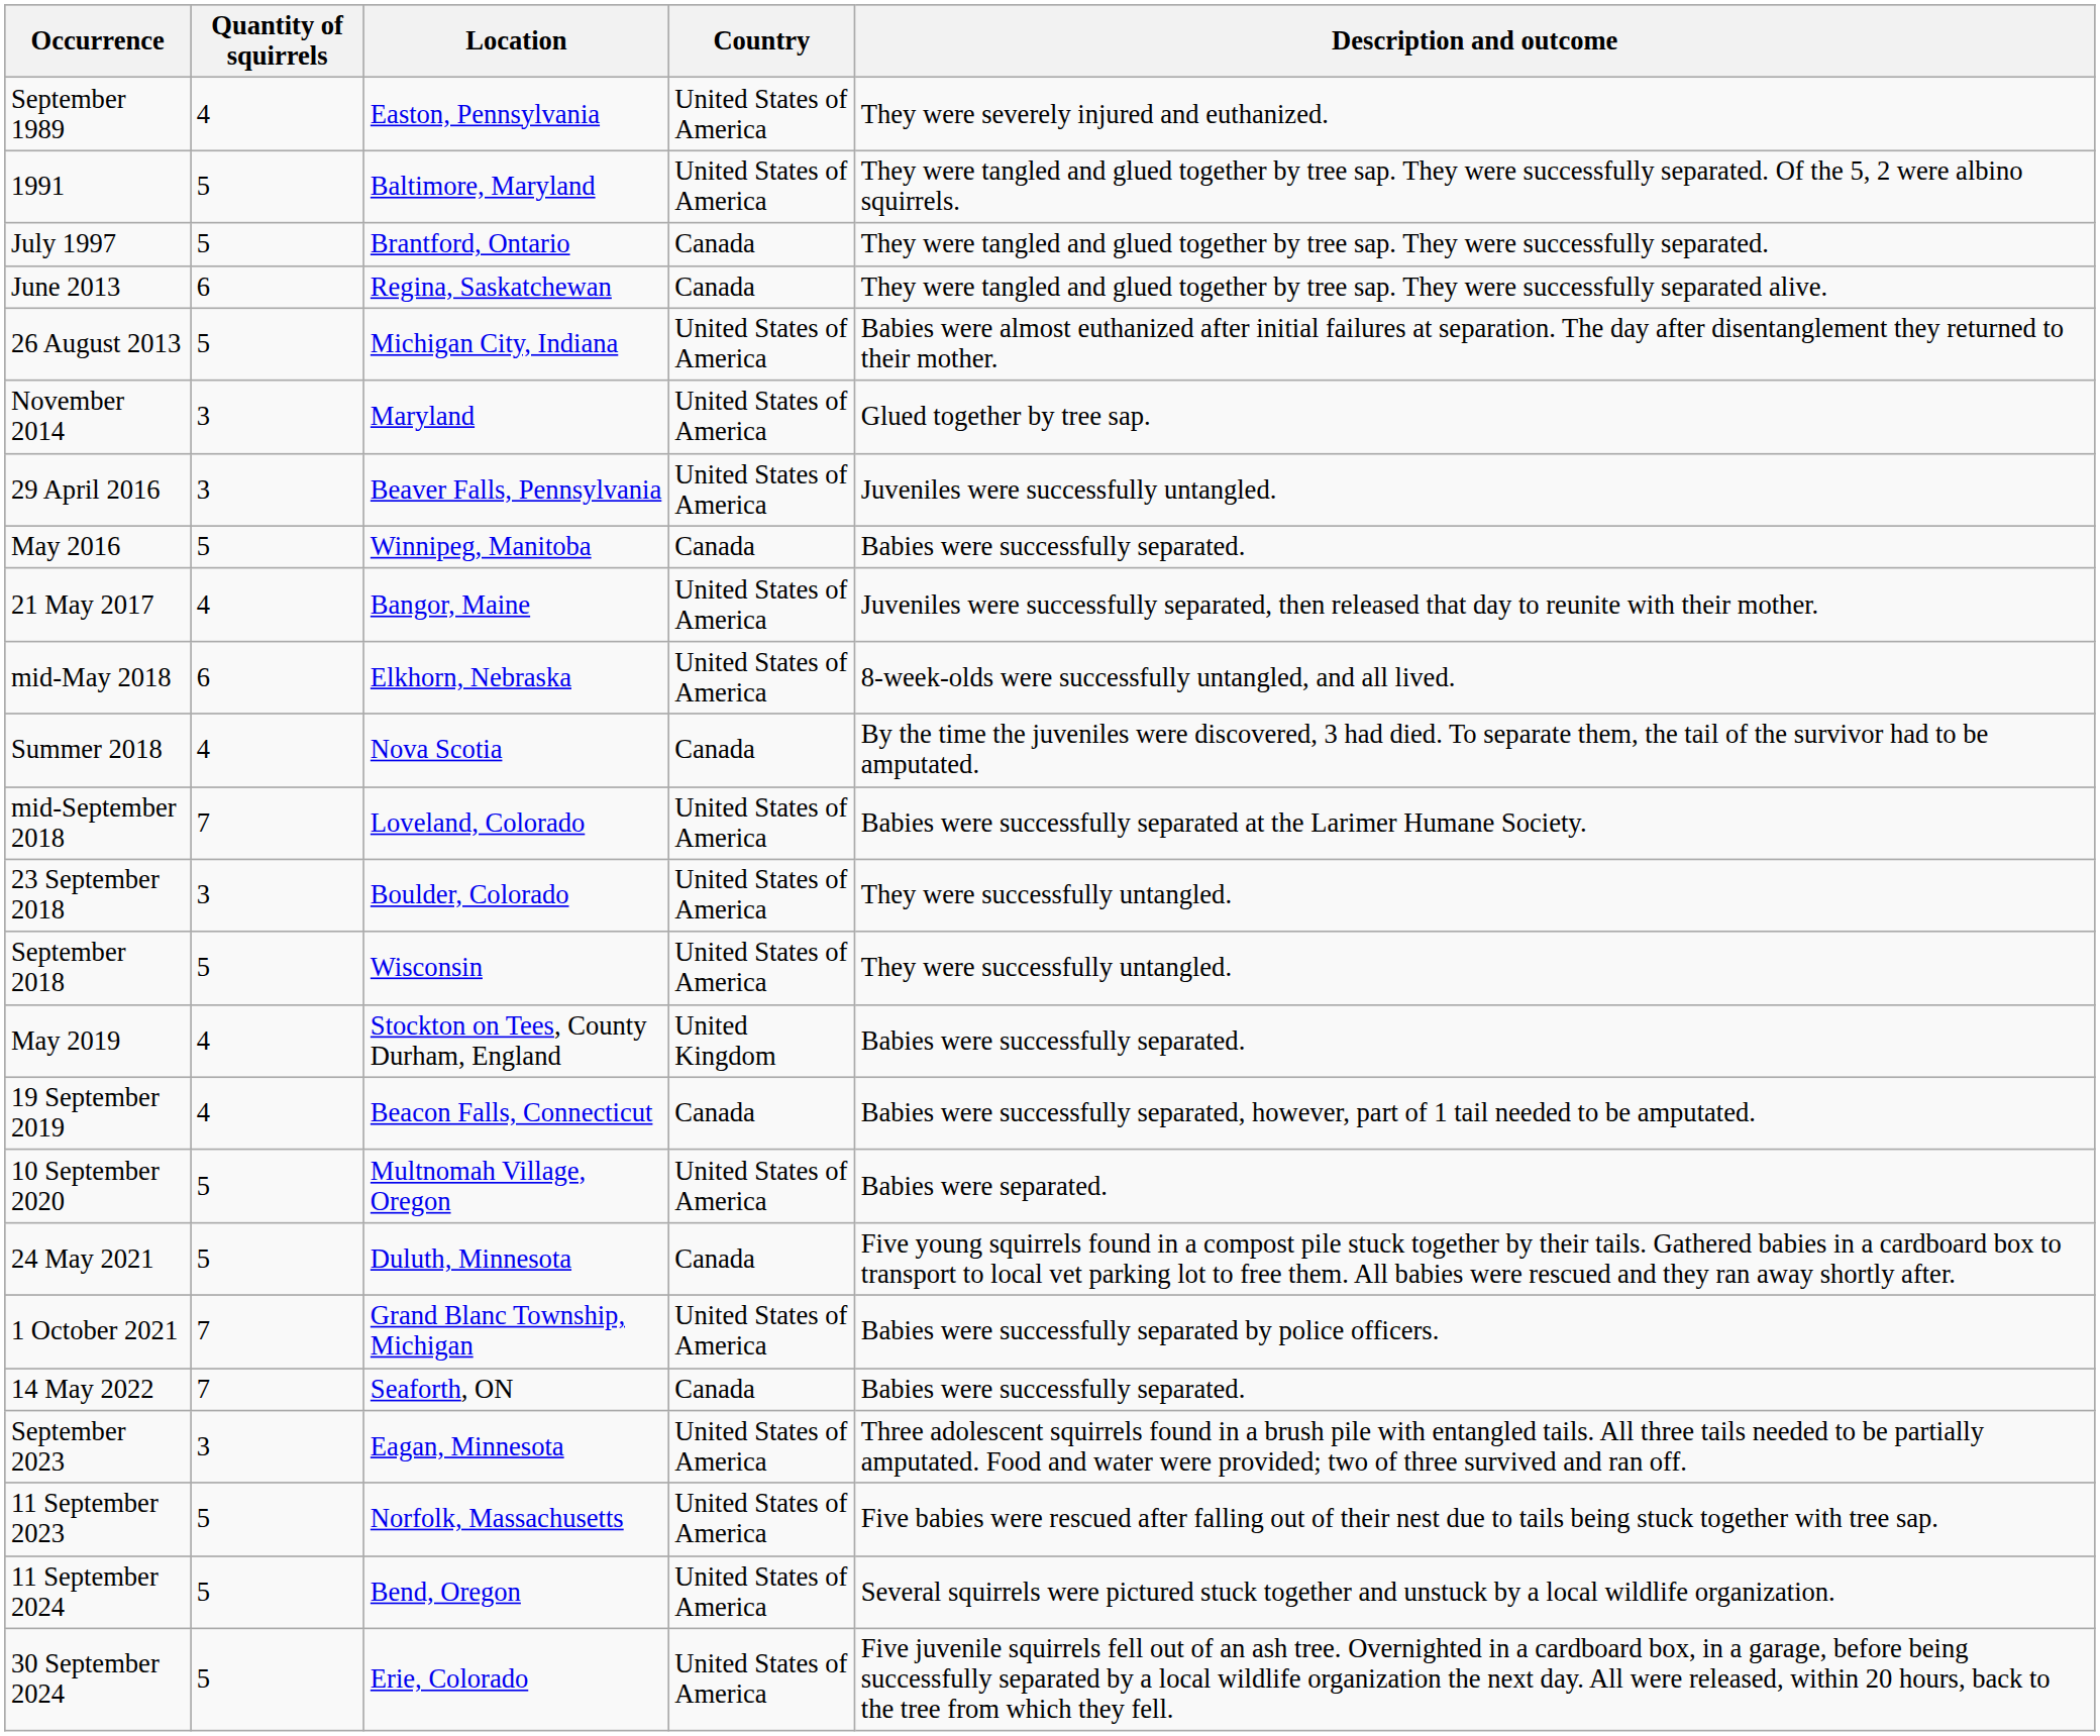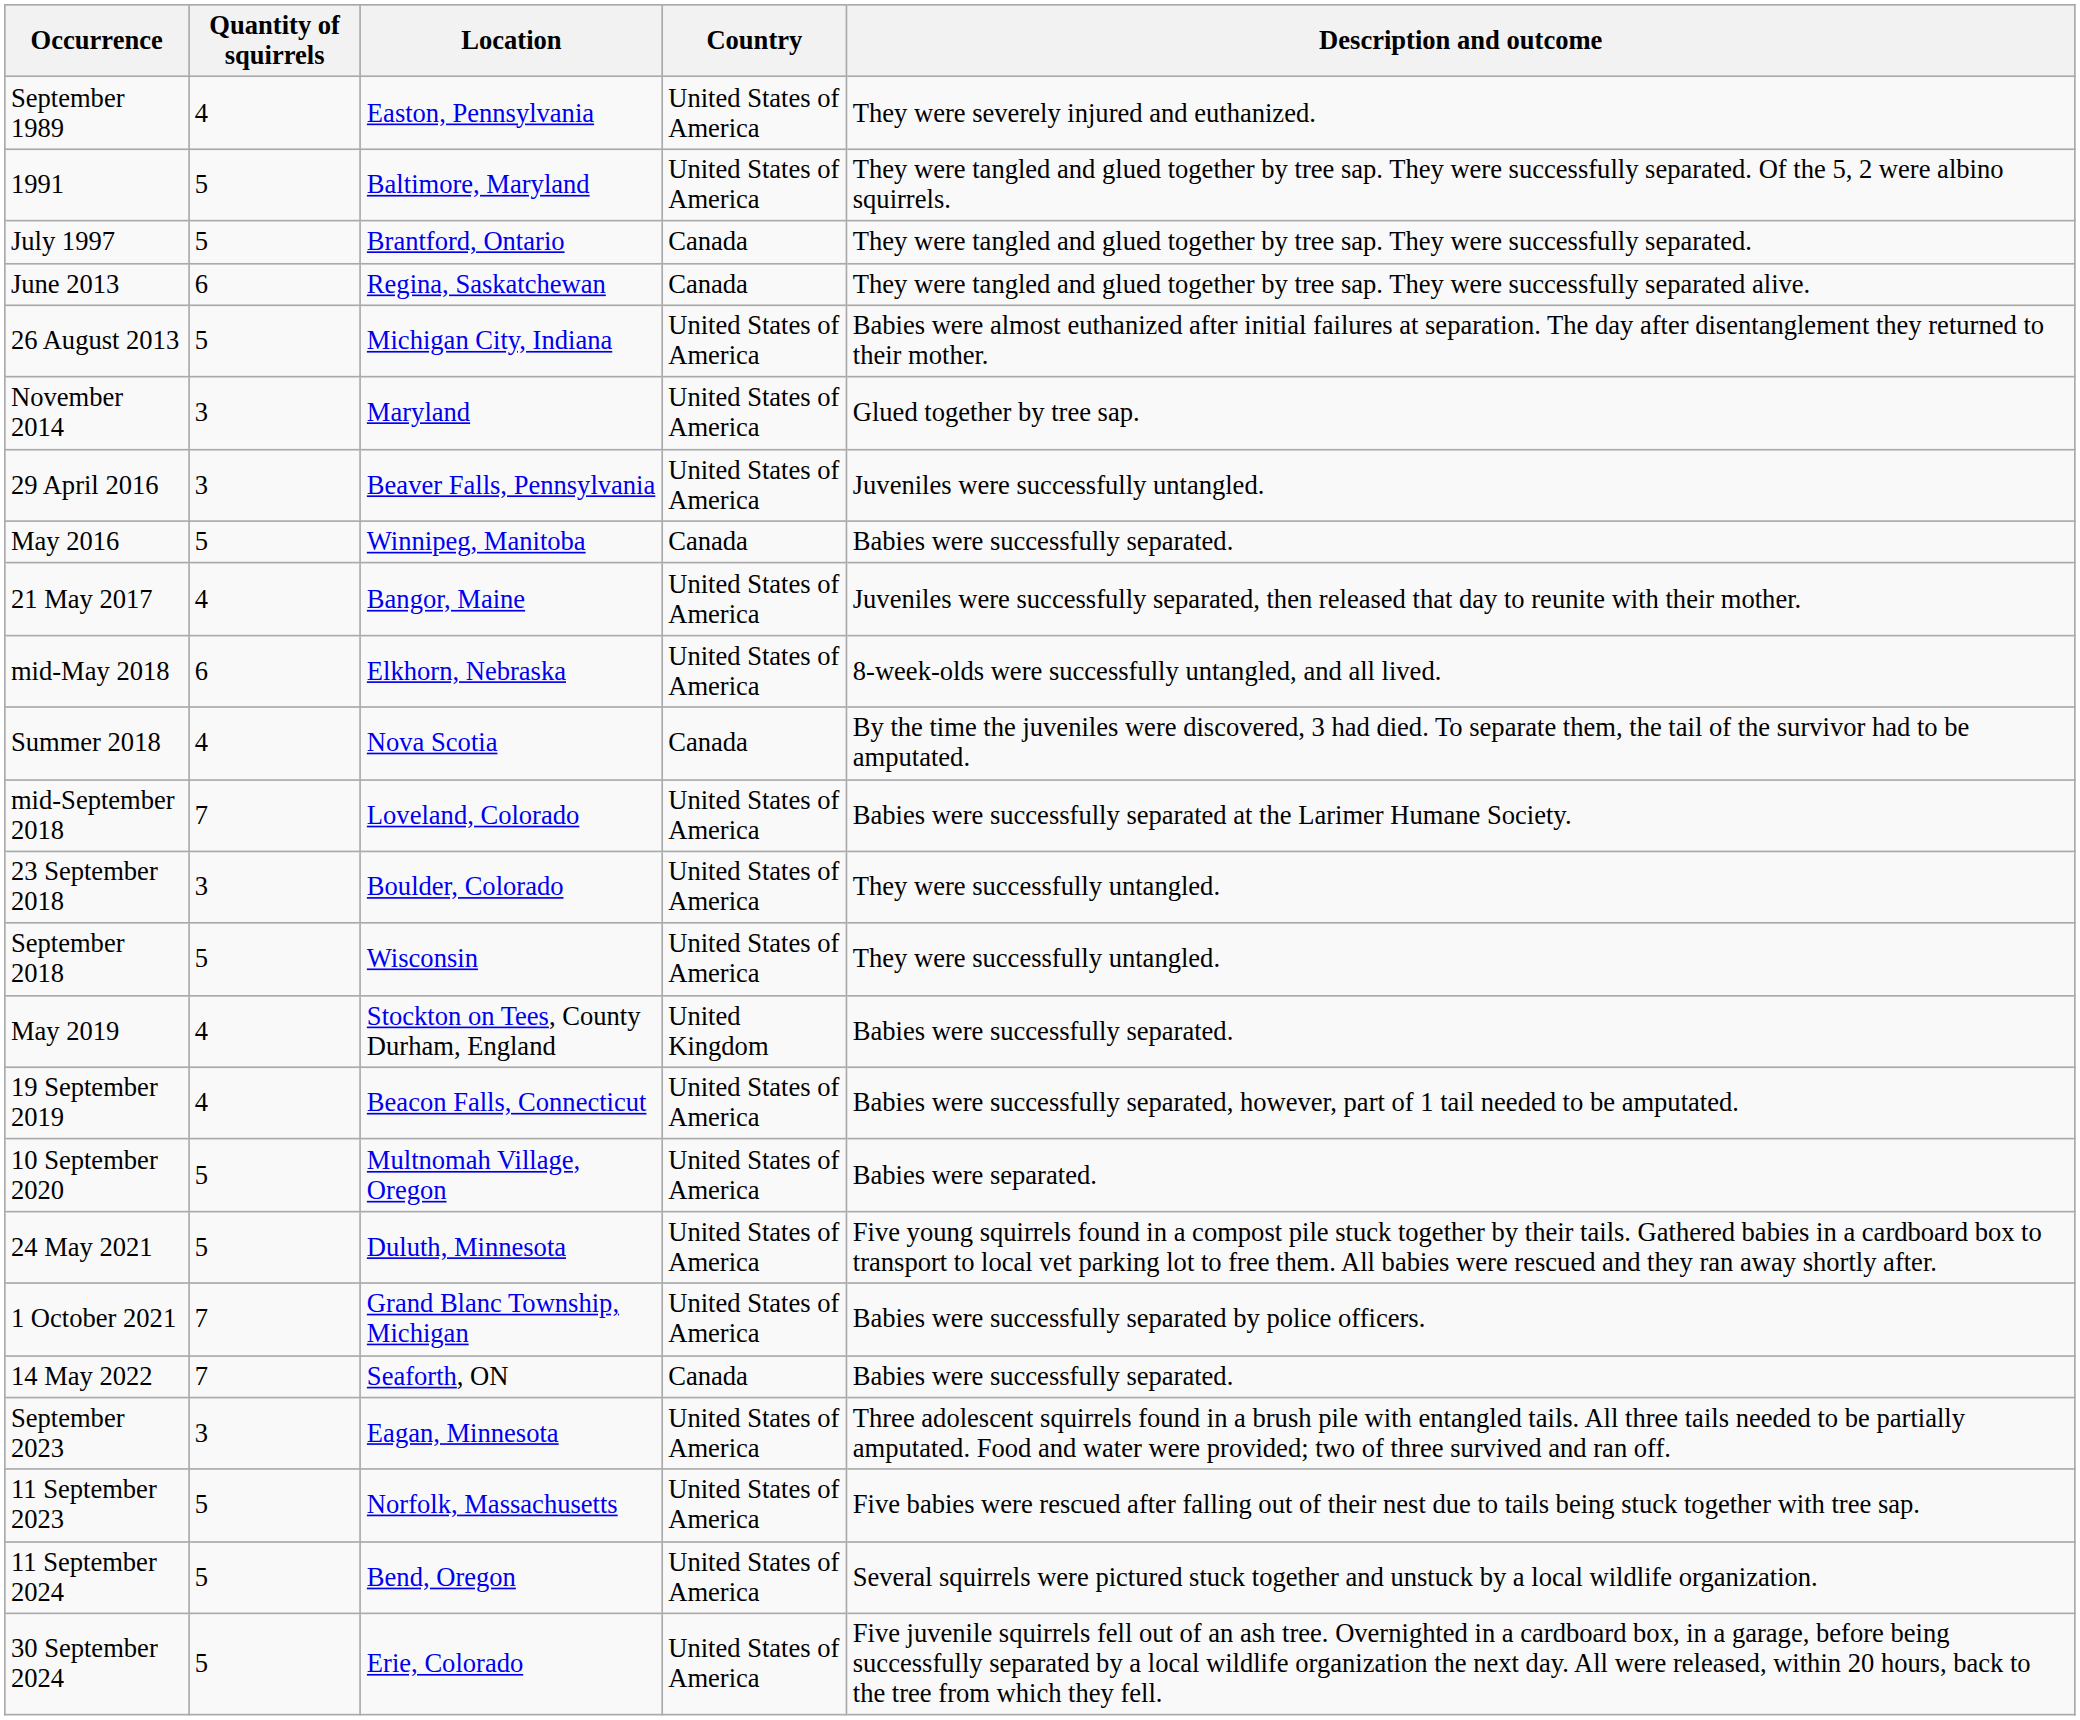 <table class="wikitable sortable">
 <tr>
 <th>Occurrence</th>
 <th>Quantity of squirrels</th>
 <th>Location</th>
 <th>Country</th>
 <th>Description and outcome</th>
 </tr>
 <tr>
 <td>September 1989</td>
 <td>4</td>
 <td><a href='#'>Easton, Pennsylvania</a></td>
 <td>United States of America</td>
 <td>They were severely injured and euthanized.</td>
 </tr>
 <tr>
 <td>1991</td>
 <td>5</td>
 <td><a href='#'>Baltimore, Maryland</a></td>
 <td>United States of America</td>
 <td>They were tangled and glued together by tree sap. They were successfully separated. Of the 5, 2 were albino squirrels.</td>
 </tr>
 <tr>
 <td>July 1997</td>
 <td>5</td>
 <td><a href='#'>Brantford, Ontario</a></td>
 <td>Canada</td>
 <td>They were tangled and glued together by tree sap. They were successfully separated.</td>
 </tr>
 <tr>
 <td>June 2013</td>
 <td>6</td>
 <td><a href='#'>Regina, Saskatchewan</a></td>
 <td>Canada</td>
 <td>They were tangled and glued together by tree sap. They were successfully separated alive.</td>
 </tr>
 <tr>
 <td>26 August 2013</td>
 <td>5</td>
 <td><a href='#'>Michigan City, Indiana</a></td>
 <td>United States of America</td>
 <td>Babies were almost euthanized after initial failures at separation. The day after disentanglement they returned to their mother.</td>
 </tr>
 <tr>
 <td>November 2014</td>
 <td>3</td>
 <td><a href='#'>Maryland</a></td>
 <td>United States of America</td>
 <td>Glued together by tree sap.</td>
 </tr>
 <tr>
 <td>29 April 2016</td>
 <td>3</td>
 <td><a href='#'>Beaver Falls, Pennsylvania</a></td>
 <td>United States of America</td>
 <td>Juveniles were successfully untangled.</td>
 </tr>
 <tr>
 <td>May 2016</td>
 <td>5</td>
 <td><a href='#'>Winnipeg, Manitoba</a></td>
 <td>Canada</td>
 <td>Babies were successfully separated.</td>
 </tr>
 <tr>
 <td>21 May 2017</td>
 <td>4</td>
 <td><a href='#'>Bangor, Maine</a></td>
 <td>United States of America</td>
 <td>Juveniles were successfully separated, then released that day to reunite with their mother.</td>
 </tr>
 <tr>
 <td>mid-May 2018</td>
 <td>6</td>
 <td><a href='#'>Elkhorn, Nebraska</a></td>
 <td>United States of America</td>
 <td>8-week-olds were successfully untangled, and all lived.</td>
 </tr>
 <tr>
 <td>Summer 2018</td>
 <td>4</td>
 <td><a href='#'>Nova Scotia</a></td>
 <td>Canada</td>
 <td>By the time the juveniles were discovered, 3 had died. To separate them, the tail of the survivor had to be amputated.</td>
 </tr>
 <tr>
 <td>mid-September 2018</td>
 <td>7</td>
 <td><a href='#'>Loveland, Colorado</a></td>
 <td>United States of America</td>
 <td>Babies were successfully separated at the Larimer Humane Society.</td>
 </tr>
 <tr>
 <td>23 September 2018</td>
 <td>3</td>
 <td><a href='#'>Boulder, Colorado</a></td>
 <td>United States of America</td>
 <td>They were successfully untangled.</td>
 </tr>
 <tr>
 <td>September 2018</td>
 <td>5</td>
 <td><a href='#'>Wisconsin</a></td>
 <td>United States of America</td>
 <td>They were successfully untangled.</td>
 </tr>
 <tr>
 <td>May 2019</td>
 <td>4</td>
 <td><a href='#'>Stockton on Tees</a>, County Durham, England</td>
 <td>United Kingdom</td>
 <td>Babies were successfully separated.</td>
 </tr>
 <tr>
 <td>19 September 2019</td>
 <td>4</td>
 <td><a href='#'>Beacon Falls, Connecticut</a></td>
-<td>Canada</td>
+<td>United States of America</td>
 <td>Babies were successfully separated, however, part of 1 tail needed to be amputated.</td>
 </tr>
 <tr>
 <td>10 September 2020</td>
 <td>5</td>
 <td><a href='#'>Multnomah Village, Oregon</a></td>
 <td>United States of America</td>
 <td>Babies were separated.</td>
 </tr>
 <tr>
 <td>24 May 2021</td>
 <td>5</td>
 <td><a href='#'>Duluth, Minnesota</a></td>
-<td>Canada</td>
+<td>United States of America</td>
 <td>Five young squirrels found in a compost pile stuck together by their tails. Gathered babies in a cardboard box to transport to local vet parking lot to free them. All babies were rescued and they ran away shortly after.</td>
 </tr>
 <tr>
 <td>1 October 2021</td>
 <td>7</td>
 <td><a href='#'>Grand Blanc Township, Michigan</a></td>
 <td>United States of America</td>
 <td>Babies were successfully separated by police officers.</td>
 </tr>
 <tr>
 <td>14 May 2022</td>
 <td>7</td>
 <td><a href='#'>Seaforth</a>, ON</td>
 <td>Canada</td>
 <td>Babies were successfully separated.</td>
 </tr>
 <tr>
 <td>September 2023</td>
 <td>3</td>
 <td><a href='#'>Eagan, Minnesota</a></td>
 <td>United States of America</td>
 <td>Three adolescent squirrels found in a brush pile with entangled tails. All three tails needed to be partially amputated. Food and water were provided; two of three survived and ran off.</td>
 </tr>
 <tr>
 <td>11 September 2023</td>
 <td>5</td>
 <td><a href='#'>Norfolk, Massachusetts</a></td>
 <td>United States of America</td>
 <td>Five babies were rescued after falling out of their nest due to tails being stuck together with tree sap.</td>
 </tr>
 <tr>
 <td>11 September 2024</td>
 <td>5</td>
 <td><a href='#'>Bend, Oregon</a></td>
 <td>United States of America</td>
 <td>Several squirrels were pictured stuck together and unstuck by a local wildlife organization.</td>
 </tr>
 <tr>
 <td>30 September 2024</td>
 <td>5</td>
 <td><a href='#'>Erie, Colorado</a></td>
 <td>United States of America</td>
 <td>Five juvenile squirrels fell out of an ash tree. Overnighted in a cardboard box, in a garage, before being successfully separated by a local wildlife organization the next day. All were released, within 20 hours, back to the tree from which they fell.</td>
 </tr>
 </table>
